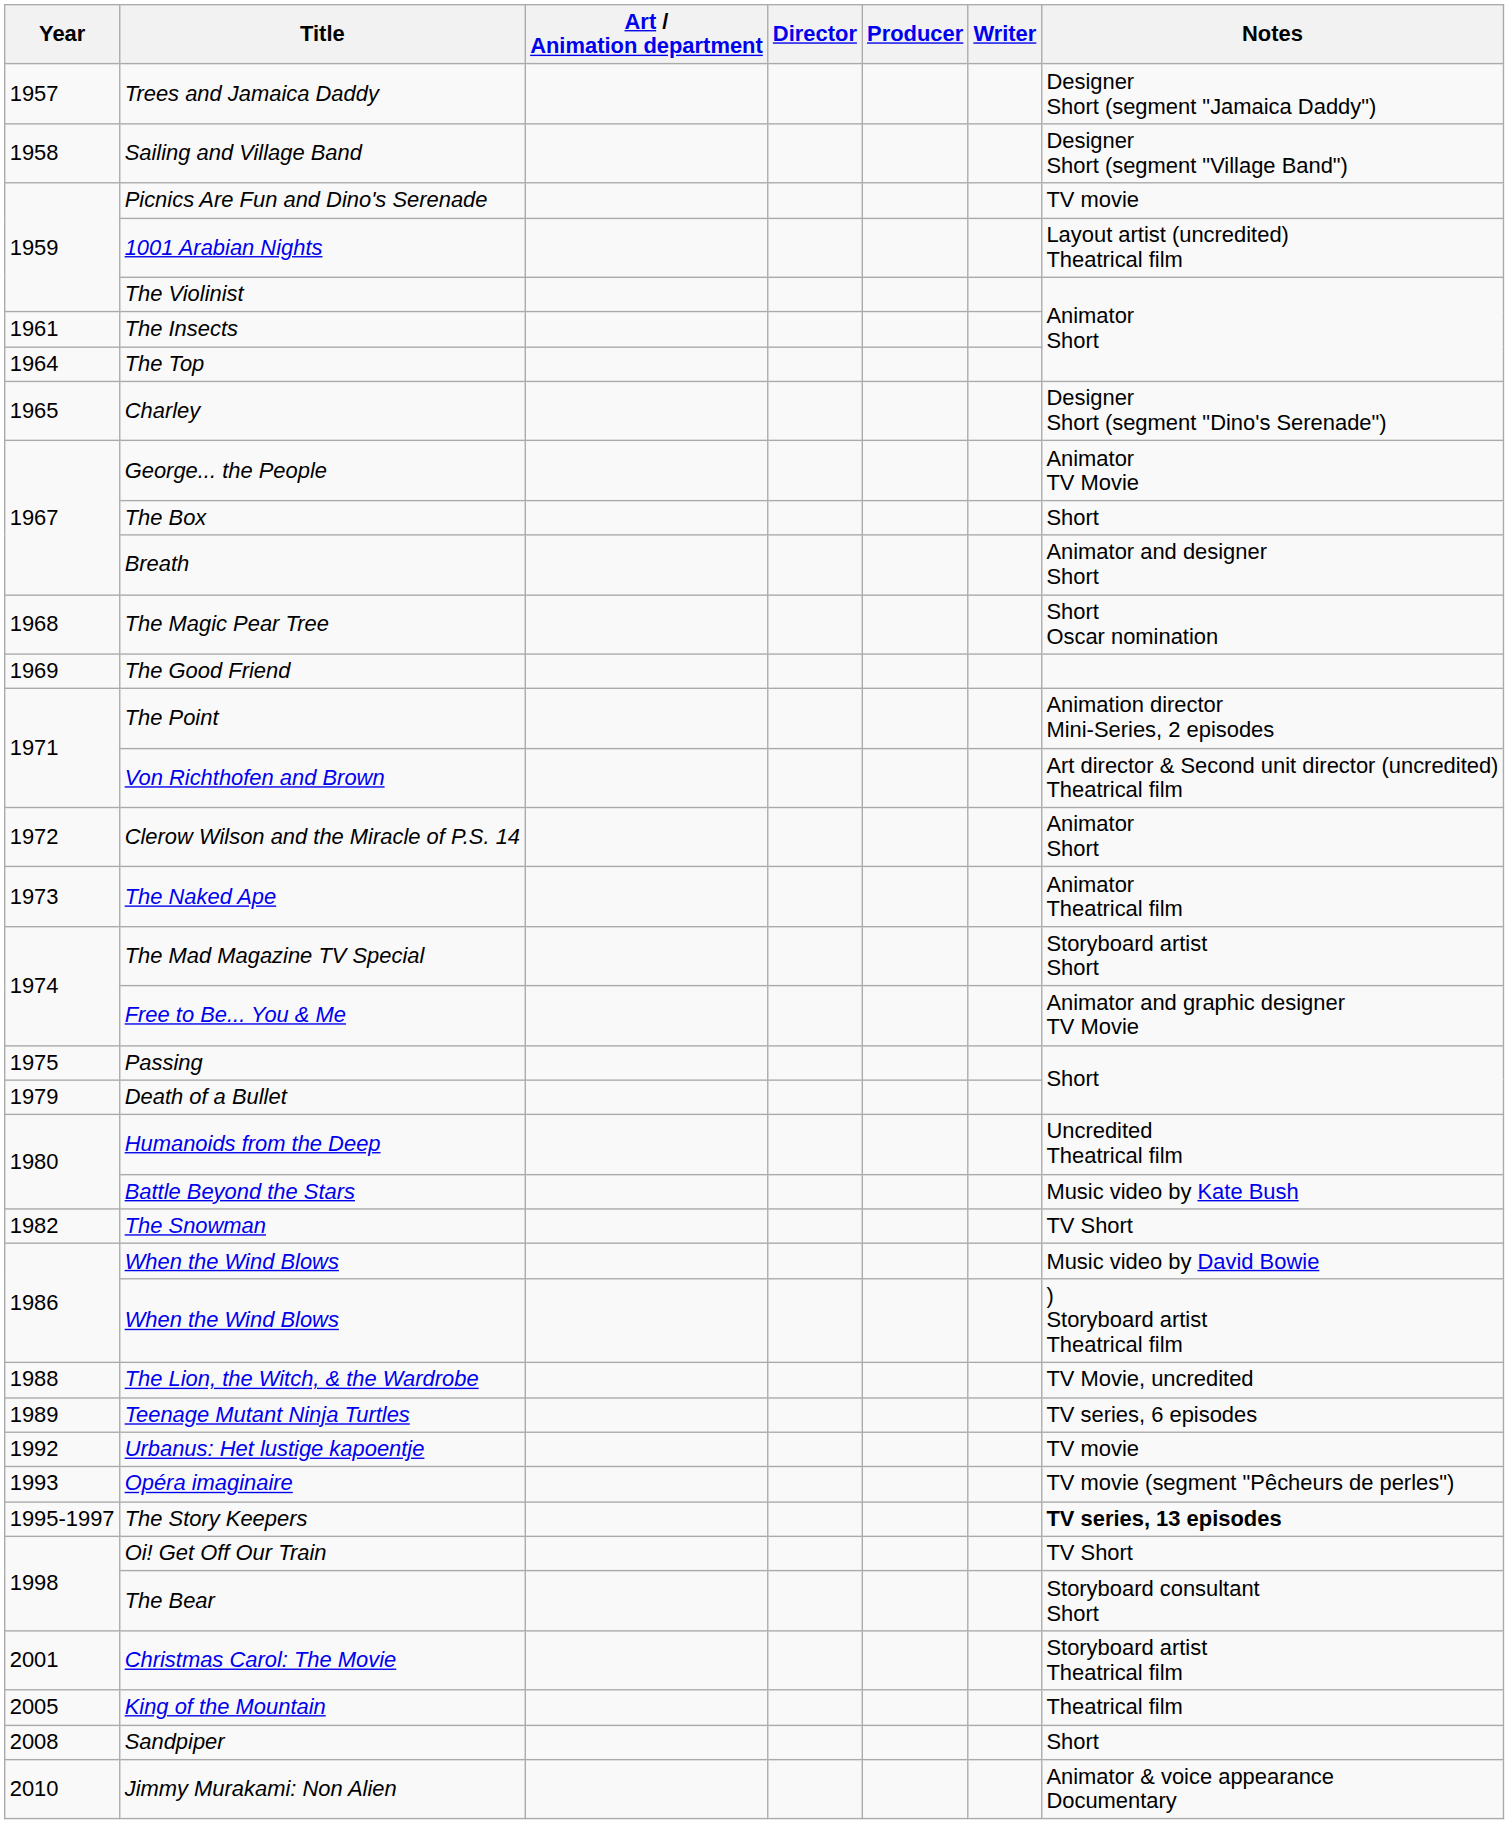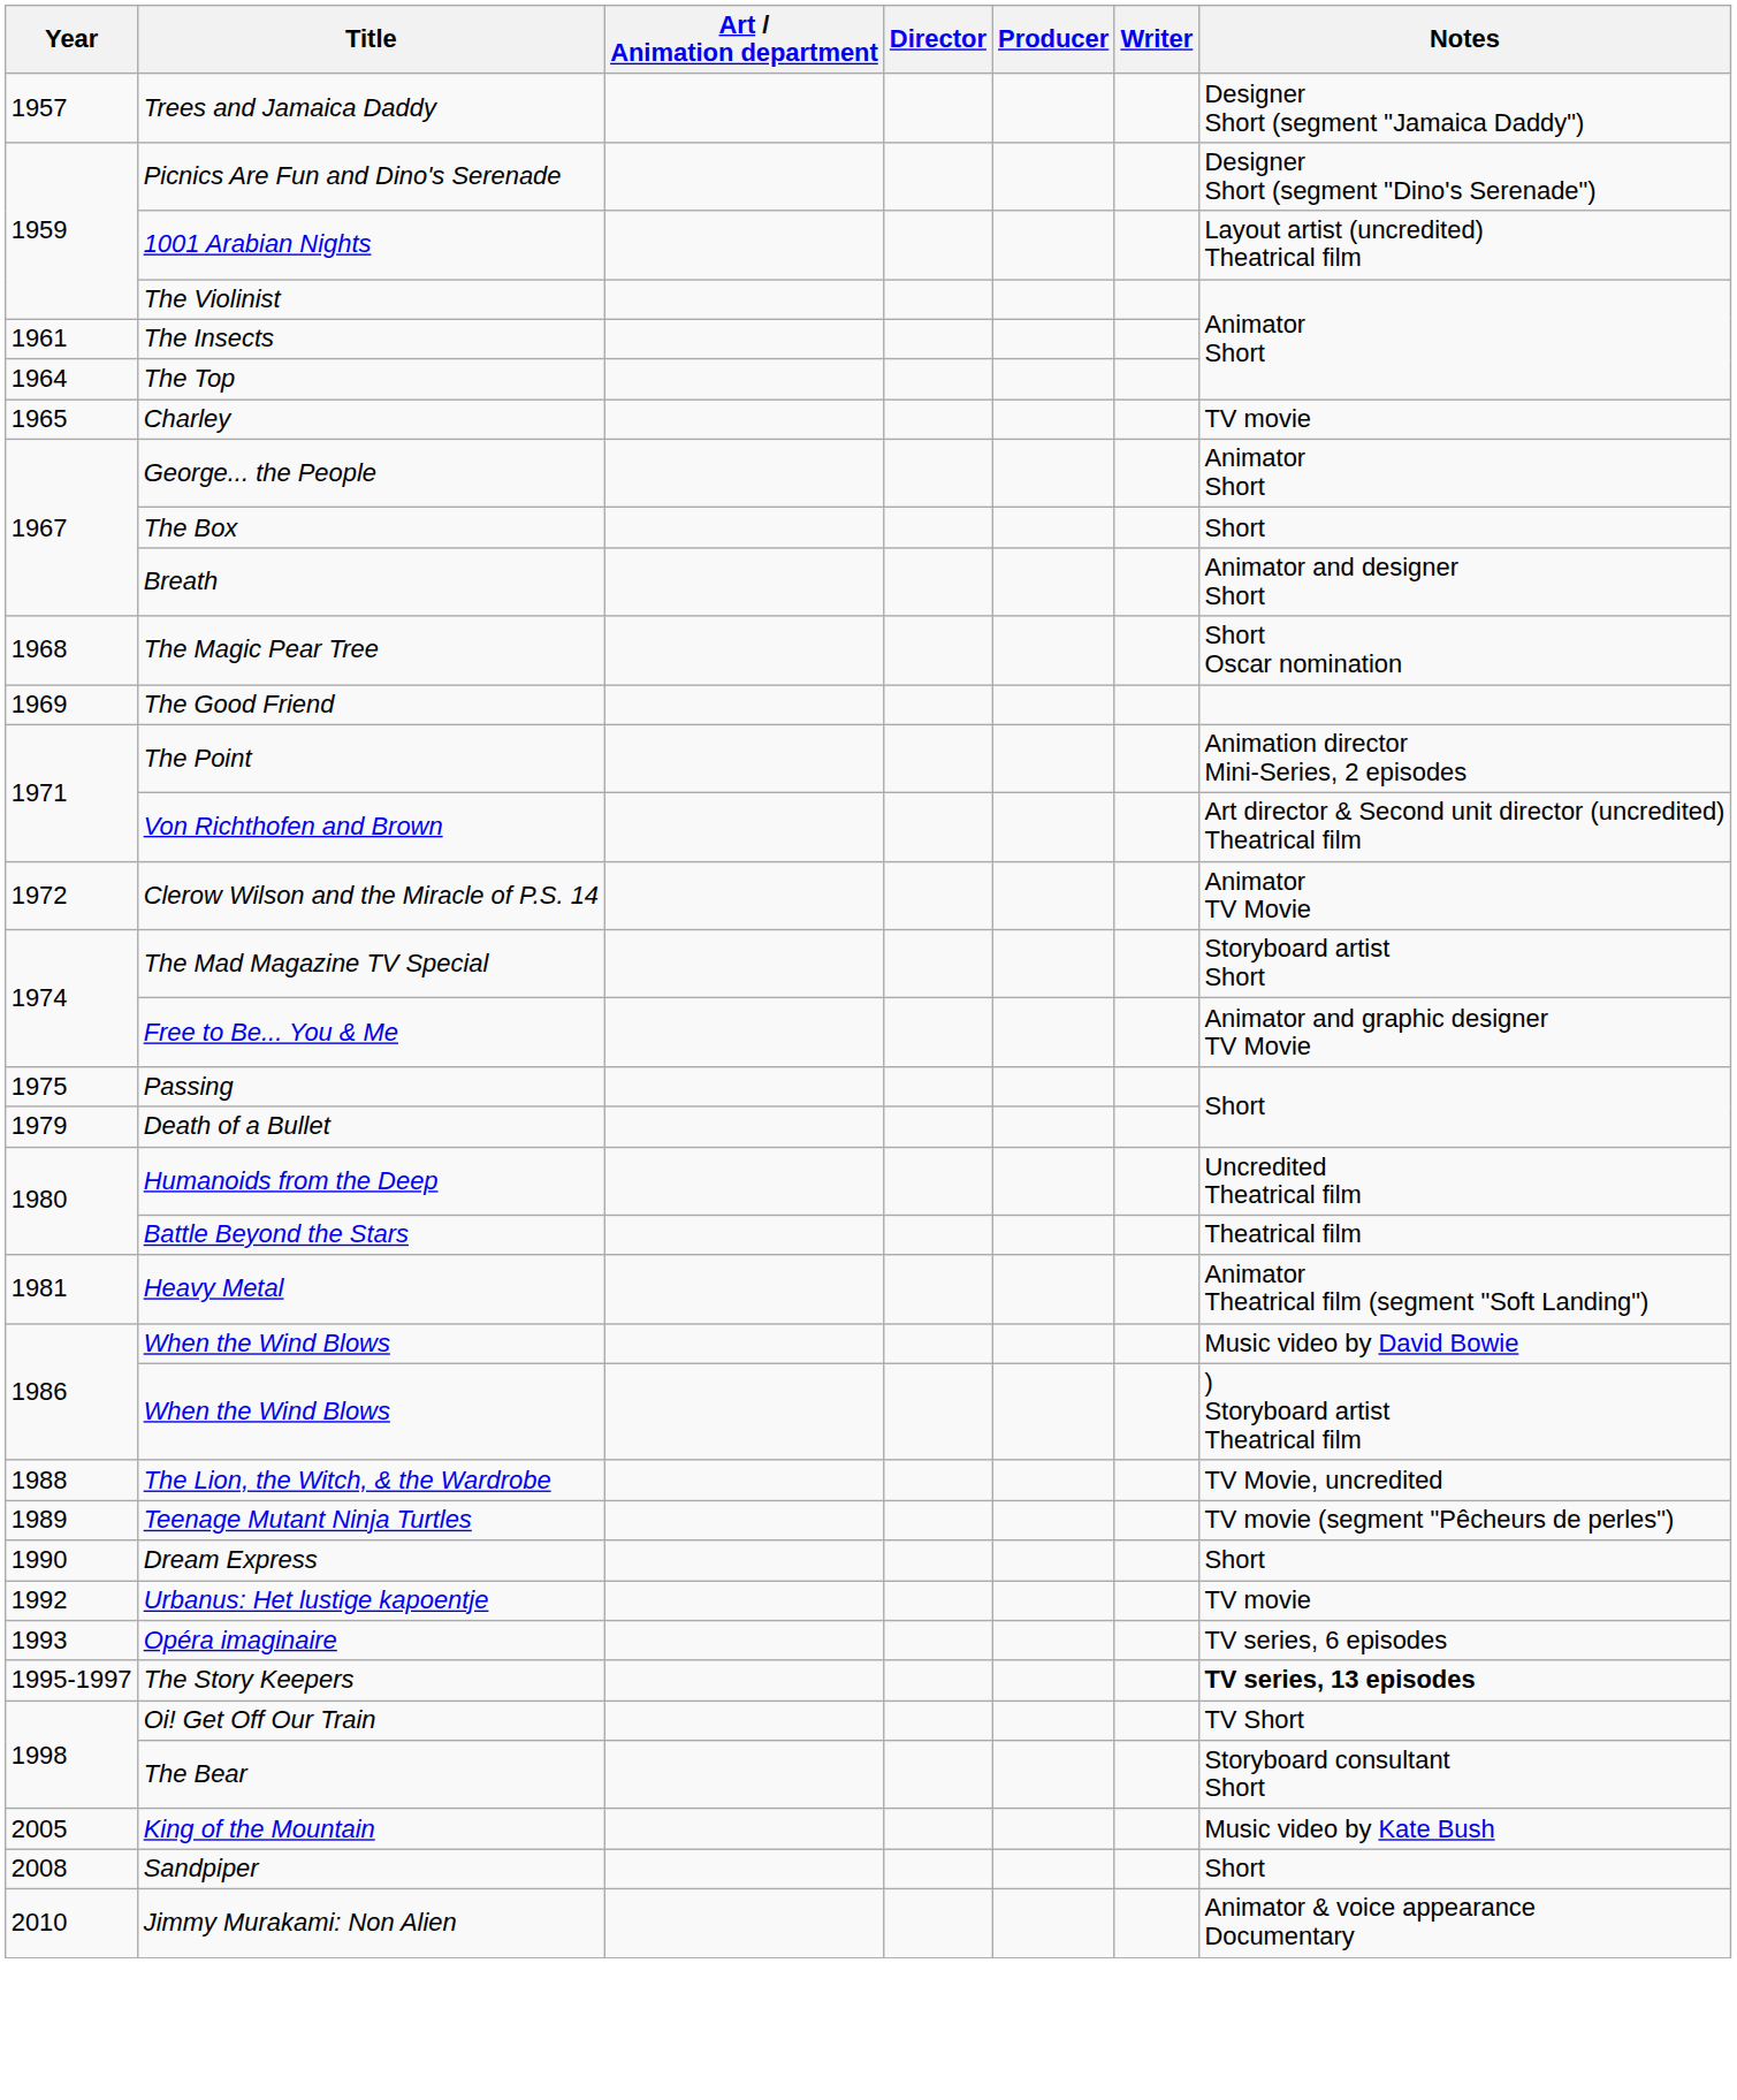 <table class="wikitable sortable">
 <tr>
 <th>Year</th>
 <th>Title</th>
 <th><a href='#'>Art</a> /<br><a href='#'>Animation department</a></th>
 <th><a href='#'>Director</a></th>
 <th><a href='#'>Producer</a></th>
 <th><a href='#'>Writer</a></th>
 <th>Notes</th>
 </tr>
 <tr>
 <td>1957</td>
 <td><em>Trees and Jamaica Daddy</em></td>
 <td></td>
 <td></td>
 <td></td>
 <td></td>
 <td>Designer<br>Short (segment "Jamaica Daddy")</td>
 </tr>
 <tr>
-<td>1958</td>
-<td><em>Sailing and Village Band</em></td>
-<td></td>
-<td></td>
-<td></td>
-<td></td>
-<td>Designer<br>Short (segment "Village Band")</td>
-</tr>
-<tr>
 <td rowspan="3">1959</td>
 <td><em>Picnics Are Fun and Dino's Serenade</em></td>
 <td></td>
 <td></td>
 <td></td>
 <td></td>
-<td>TV movie</td>
+<td>Designer<br>Short (segment "Dino's Serenade")</td>
 </tr>
 <tr>
 <td><em><a href='#'>1001 Arabian Nights</a></em></td>
 <td></td>
 <td></td>
 <td></td>
 <td></td>
 <td>Layout artist (uncredited)<br>Theatrical film</td>
 </tr>
 <tr>
 <td><em>The Violinist</em></td>
 <td></td>
 <td></td>
 <td></td>
 <td></td>
 <td rowspan="3">Animator<br>Short</td>
 </tr>
 <tr>
 <td>1961</td>
 <td><em>The Insects</em></td>
 <td></td>
 <td></td>
 <td></td>
 <td></td>
 </tr>
 <tr>
 <td>1964</td>
 <td><em>The Top</em></td>
 <td></td>
 <td></td>
 <td></td>
 <td></td>
 </tr>
 <tr>
 <td>1965</td>
 <td><em>Charley</em></td>
 <td></td>
 <td></td>
 <td></td>
 <td></td>
-<td>Designer<br>Short (segment "Dino's Serenade")</td>
+<td>TV movie</td>
 </tr>
 <tr>
 <td rowspan="3">1967</td>
 <td><em>George... the People</em></td>
 <td></td>
 <td></td>
 <td></td>
 <td></td>
-<td>Animator<br>TV Movie</td>
+<td>Animator<br>Short</td>
 </tr>
 <tr>
 <td><em>The Box</em></td>
 <td></td>
 <td></td>
 <td></td>
 <td></td>
 <td>Short</td>
 </tr>
 <tr>
 <td><em>Breath</em></td>
 <td></td>
 <td></td>
 <td></td>
 <td></td>
 <td>Animator and designer<br>Short</td>
 </tr>
 <tr>
 <td>1968</td>
 <td><em>The Magic Pear Tree</em></td>
 <td></td>
 <td></td>
 <td></td>
 <td></td>
 <td>Short<br> Oscar nomination</td>
 </tr>
 <tr>
 <td>1969</td>
 <td><em>The Good Friend</em></td>
 <td></td>
 <td></td>
 <td></td>
 <td></td>
 </tr>
 <tr>
 <td rowspan="2">1971</td>
 <td><em>The Point</em></td>
 <td></td>
 <td></td>
 <td></td>
 <td></td>
 <td>Animation director<br>Mini-Series, 2 episodes</td>
 </tr>
 <tr>
 <td><em><a href='#'>Von Richthofen and Brown</a></em></td>
 <td></td>
 <td></td>
 <td></td>
 <td></td>
 <td>Art director & Second unit director (uncredited)<br>Theatrical film</td>
 </tr>
 <tr>
 <td>1972</td>
 <td><em>Clerow Wilson and the Miracle of P.S. 14</em></td>
 <td></td>
 <td></td>
 <td></td>
 <td></td>
-<td>Animator<br>Short</td>
-</tr>
-<tr>
-<td>1973</td>
-<td><em><a href='#'>The Naked Ape</a></em></td>
-<td></td>
-<td></td>
-<td></td>
-<td></td>
-<td>Animator<br>Theatrical film</td>
+<td>Animator<br>TV Movie</td>
 </tr>
 <tr>
 <td rowspan="2">1974</td>
 <td><em>The Mad Magazine TV Special</em></td>
 <td></td>
 <td></td>
 <td></td>
 <td></td>
 <td>Storyboard artist<br>Short</td>
 </tr>
 <tr>
 <td><em><a href='#'>Free to Be... You & Me</a></em></td>
 <td></td>
 <td></td>
 <td></td>
 <td></td>
 <td>Animator and graphic designer<br>TV Movie</td>
 </tr>
 <tr>
 <td>1975</td>
 <td><em>Passing</em></td>
 <td></td>
 <td></td>
 <td></td>
 <td></td>
 <td rowspan="2">Short</td>
 </tr>
 <tr>
 <td>1979</td>
 <td><em>Death of a Bullet</em></td>
 <td></td>
 <td></td>
 <td></td>
 <td></td>
 </tr>
 <tr>
 <td rowspan="2">1980</td>
 <td><em><a href='#'>Humanoids from the Deep</a></em></td>
 <td></td>
 <td></td>
 <td></td>
 <td></td>
 <td>Uncredited<br>Theatrical film</td>
 </tr>
 <tr>
 <td><em><a href='#'>Battle Beyond the Stars</a></em></td>
 <td></td>
 <td></td>
 <td></td>
 <td></td>
-<td>Music video by <a href='#'>Kate Bush</a></td>
+<td>Theatrical film</td>
 </tr>
 <tr>
-<td>1982</td>
-<td><em><a href='#'>The Snowman</a></em></td>
+<td>1981</td>
+<td><em><a href='#'>Heavy Metal</a></em></td>
 <td></td>
 <td></td>
 <td></td>
 <td></td>
-<td>TV Short</td>
+<td>Animator<br>Theatrical film (segment "Soft Landing")</td>
 </tr>
 <tr>
 <td rowspan="2">1986</td>
 <td><em><a href='#'>When the Wind Blows</a></em></td>
 <td></td>
 <td></td>
 <td></td>
 <td></td>
 <td>Music video by <a href='#'>David Bowie</a></td>
 </tr>
 <tr>
 <td><em><a href='#'>When the Wind Blows</a></em></td>
 <td></td>
 <td></td>
 <td></td>
 <td></td>
 <td>)<br>Storyboard artist<br>Theatrical film</td>
 </tr>
 <tr>
 <td>1988</td>
 <td><em><a href='#'>The Lion, the Witch, & the Wardrobe</a></em></td>
 <td></td>
 <td></td>
 <td></td>
 <td></td>
 <td>TV Movie, uncredited</td>
 </tr>
 <tr>
 <td>1989</td>
 <td><em><a href='#'>Teenage Mutant Ninja Turtles</a></em></td>
 <td></td>
 <td></td>
 <td></td>
 <td></td>
-<td>TV series, 6 episodes</td>
+<td>TV movie (segment "Pêcheurs de perles")</td>
+</tr>
+<tr>
+<td>1990</td>
+<td><em>Dream Express</em></td>
+<td></td>
+<td></td>
+<td></td>
+<td></td>
+<td>Short</td>
 </tr>
 <tr>
 <td>1992</td>
 <td><em><a href='#'>Urbanus: Het lustige kapoentje</a></em></td>
 <td></td>
 <td></td>
 <td></td>
 <td></td>
 <td>TV movie</td>
 </tr>
 <tr>
 <td>1993</td>
 <td><em><a href='#'>Opéra imaginaire</a></em></td>
 <td></td>
 <td></td>
 <td></td>
 <td></td>
-<td>TV movie (segment "Pêcheurs de perles")</td>
+<td>TV series, 6 episodes</td>
 </tr>
 <tr>
 <td>1995-1997</td>
 <td><em>The Story Keepers</em></td>
 <td></td>
 <td></td>
 <td></td>
 <td></td>
 <td><strong>TV series, 13 episodes</strong></td>
 </tr>
 <tr>
 <td rowspan="2">1998</td>
 <td><em>Oi! Get Off Our Train</em></td>
 <td></td>
 <td></td>
 <td></td>
 <td></td>
 <td>TV Short</td>
 </tr>
 <tr>
 <td><em>The Bear</em></td>
 <td></td>
 <td></td>
 <td></td>
 <td></td>
 <td>Storyboard consultant<br>Short</td>
 </tr>
 <tr>
-<td>2001</td>
-<td><em><a href='#'>Christmas Carol: The Movie</a></em></td>
-<td></td>
-<td></td>
-<td></td>
-<td></td>
-<td>Storyboard artist<br>Theatrical film</td>
-</tr>
-<tr>
 <td>2005</td>
 <td><em><a href='#'>King of the Mountain</a></em></td>
 <td></td>
 <td></td>
 <td></td>
 <td></td>
-<td>Theatrical film</td>
+<td>Music video by <a href='#'>Kate Bush</a></td>
 </tr>
 <tr>
 <td>2008</td>
 <td><em>Sandpiper</em></td>
 <td></td>
 <td></td>
 <td></td>
 <td></td>
 <td>Short</td>
 </tr>
 <tr>
 <td>2010</td>
 <td><em>Jimmy Murakami: Non Alien</em></td>
 <td></td>
 <td></td>
 <td></td>
 <td></td>
 <td>Animator & voice appearance<br>Documentary</td>
 </tr>
 </table>
